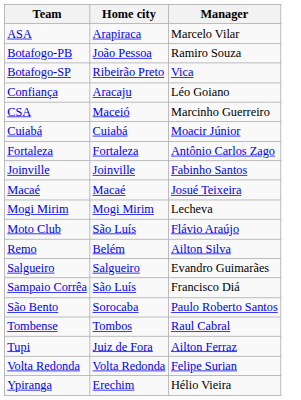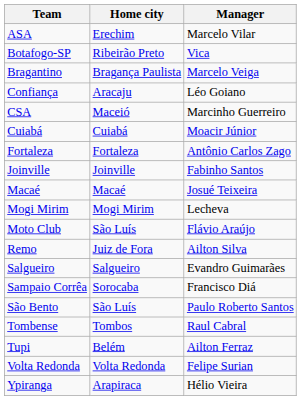 <table class="wikitable sortable">
 <tr>
 <th>Team</th>
 <th>Home city</th>
 <th>Manager</th>
 </tr>
 <tr>
 <td><a href='#'>ASA</a></td>
-<td><a href='#'>Arapiraca</a></td>
+<td><a href='#'>Erechim</a></td>
 <td> Marcelo Vilar</td>
-</tr>
-<tr>
-<td><a href='#'>Botafogo-PB</a></td>
-<td><a href='#'>João Pessoa</a></td>
-<td> Ramiro Souza</td>
 </tr>
 <tr>
 <td><a href='#'>Botafogo-SP</a></td>
 <td><a href='#'>Ribeirão Preto</a></td>
 <td> <a href='#'>Vica</a></td>
+</tr>
+<tr>
+<td><a href='#'>Bragantino</a></td>
+<td><a href='#'>Bragança Paulista</a></td>
+<td> <a href='#'>Marcelo Veiga</a></td>
 </tr>
 <tr>
 <td><a href='#'>Confiança</a></td>
 <td><a href='#'>Aracaju</a></td>
 <td> Léo Goiano</td>
 </tr>
 <tr>
 <td><a href='#'>CSA</a></td>
 <td><a href='#'>Maceió</a></td>
 <td> Marcinho Guerreiro</td>
 </tr>
 <tr>
 <td><a href='#'>Cuiabá</a></td>
 <td><a href='#'>Cuiabá</a></td>
 <td> <a href='#'>Moacir Júnior</a></td>
 </tr>
 <tr>
 <td><a href='#'>Fortaleza</a></td>
 <td><a href='#'>Fortaleza</a></td>
 <td> <a href='#'>Antônio Carlos Zago</a></td>
 </tr>
 <tr>
 <td><a href='#'>Joinville</a></td>
 <td><a href='#'>Joinville</a></td>
 <td> <a href='#'>Fabinho Santos</a></td>
 </tr>
 <tr>
 <td><a href='#'>Macaé</a></td>
 <td><a href='#'>Macaé</a></td>
 <td> <a href='#'>Josué Teixeira</a></td>
 </tr>
 <tr>
 <td><a href='#'>Mogi Mirim</a></td>
 <td><a href='#'>Mogi Mirim</a></td>
 <td> Lecheva</td>
 </tr>
 <tr>
 <td><a href='#'>Moto Club</a></td>
 <td><a href='#'>São Luís</a></td>
 <td> <a href='#'>Flávio Araújo</a></td>
 </tr>
 <tr>
 <td><a href='#'>Remo</a></td>
-<td><a href='#'>Belém</a></td>
+<td><a href='#'>Juiz de Fora</a></td>
 <td> <a href='#'>Ailton Silva</a></td>
 </tr>
 <tr>
 <td><a href='#'>Salgueiro</a></td>
 <td><a href='#'>Salgueiro</a></td>
 <td> Evandro Guimarães</td>
 </tr>
 <tr>
 <td><a href='#'>Sampaio Corrêa</a></td>
-<td><a href='#'>São Luís</a></td>
+<td><a href='#'>Sorocaba</a></td>
 <td> Francisco Diá</td>
 </tr>
 <tr>
 <td><a href='#'>São Bento</a></td>
-<td><a href='#'>Sorocaba</a></td>
+<td><a href='#'>São Luís</a></td>
 <td> <a href='#'>Paulo Roberto Santos</a></td>
 </tr>
 <tr>
 <td><a href='#'>Tombense</a></td>
 <td><a href='#'>Tombos</a></td>
 <td> <a href='#'>Raul Cabral</a></td>
 </tr>
 <tr>
 <td><a href='#'>Tupi</a></td>
-<td><a href='#'>Juiz de Fora</a></td>
+<td><a href='#'>Belém</a></td>
 <td> <a href='#'>Ailton Ferraz</a></td>
 </tr>
 <tr>
 <td><a href='#'>Volta Redonda</a></td>
 <td><a href='#'>Volta Redonda</a></td>
 <td> <a href='#'>Felipe Surian</a></td>
 </tr>
 <tr>
 <td><a href='#'>Ypiranga</a></td>
-<td><a href='#'>Erechim</a></td>
+<td><a href='#'>Arapiraca</a></td>
 <td> Hélio Vieira</td>
 </tr>
 </table>
